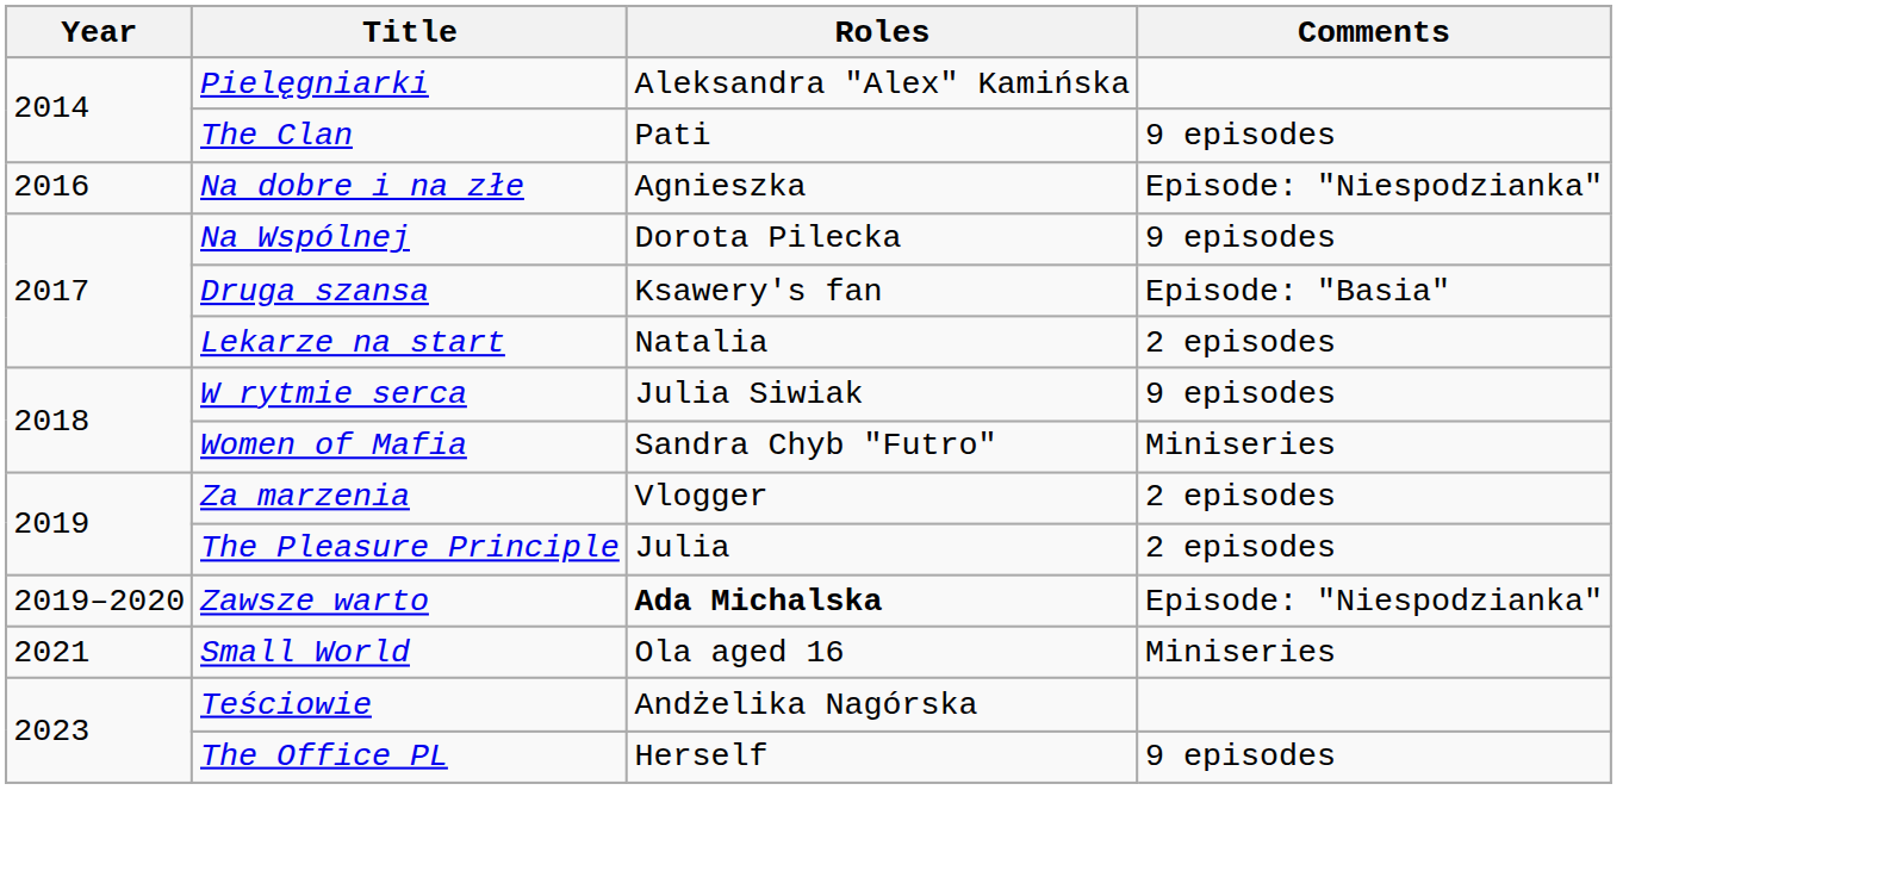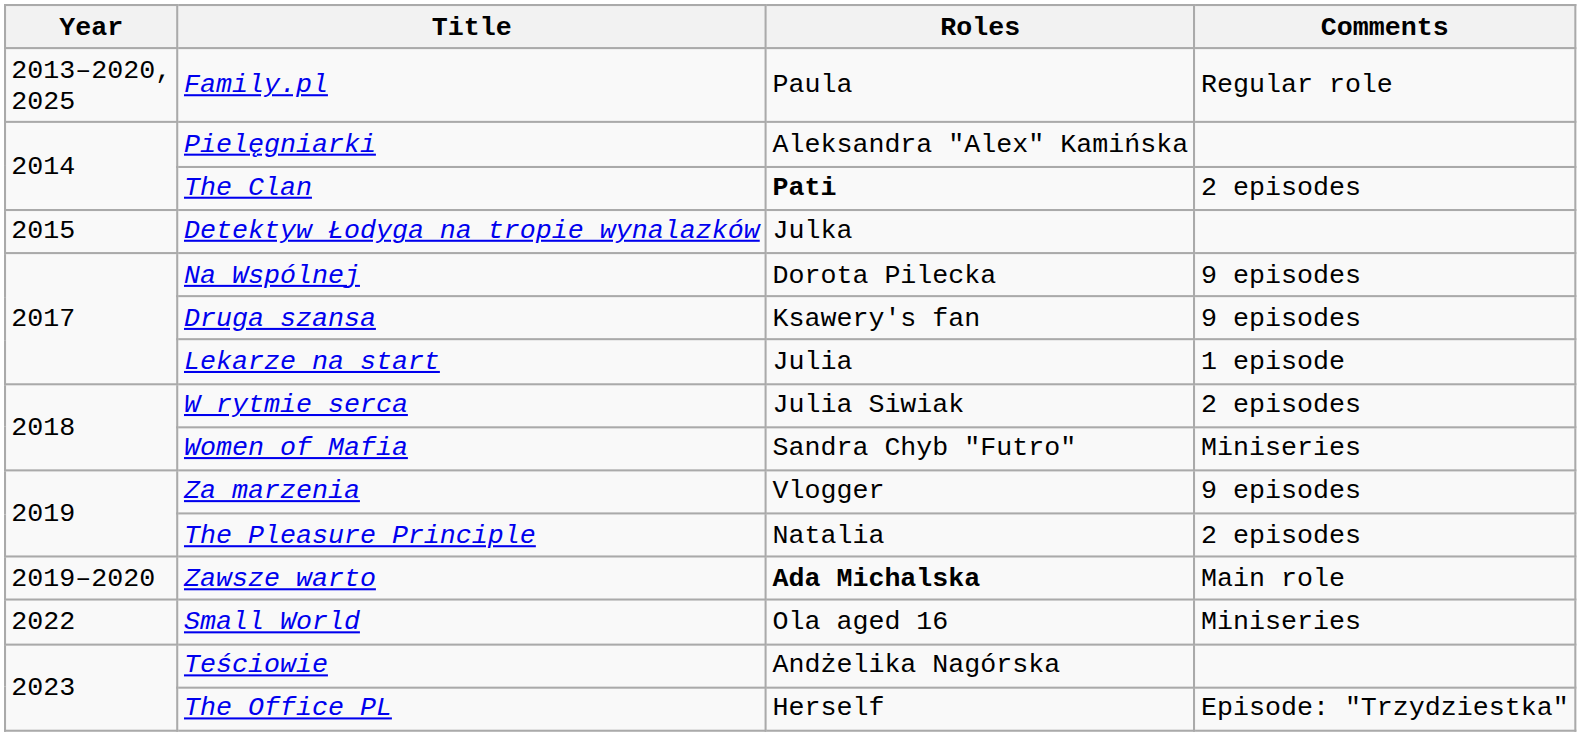 <table class="wikitable">
 <tr>
 <th>Year</th>
 <th>Title</th>
 <th>Roles</th>
 <th>Comments</th>
+</tr>
+<tr>
+<td>2013–2020,<br>2025</td>
+<td><em><a href='#'>Family.pl</a></em></td>
+<td>Paula</td>
+<td>Regular role</td>
 </tr>
 <tr>
 <td rowspan="2">2014</td>
 <td><em><a href='#'>Pielęgniarki</a></em></td>
 <td>Aleksandra "Alex" Kamińska</td>
 <td></td>
 </tr>
 <tr>
 <td><em><a href='#'>The Clan</a></em></td>
-<td>Pati</td>
-<td>9 episodes</td>
+<td><strong>Pati</strong></td>
+<td>2 episodes</td>
 </tr>
 <tr>
-<td>2016</td>
-<td><em><a href='#'>Na dobre i na złe</a></em></td>
-<td>Agnieszka</td>
-<td>Episode: "Niespodzianka"</td>
+<td>2015</td>
+<td><em><a href='#'>Detektyw Łodyga na tropie wynalazków</a></em></td>
+<td>Julka</td>
+<td></td>
 </tr>
 <tr>
 <td rowspan="3">2017</td>
 <td><em><a href='#'>Na Wspólnej</a></em></td>
 <td>Dorota Pilecka</td>
 <td>9 episodes</td>
 </tr>
 <tr>
 <td><em><a href='#'>Druga szansa</a></em></td>
 <td>Ksawery's fan</td>
-<td>Episode: "Basia"</td>
+<td>9 episodes</td>
 </tr>
 <tr>
 <td><em><a href='#'>Lekarze na start</a></em></td>
-<td>Natalia</td>
-<td>2 episodes</td>
+<td>Julia</td>
+<td>1 episode</td>
 </tr>
 <tr>
 <td rowspan="2">2018</td>
 <td><em><a href='#'>W rytmie serca</a></em></td>
 <td>Julia Siwiak</td>
-<td>9 episodes</td>
+<td>2 episodes</td>
 </tr>
 <tr>
 <td><em><a href='#'>Women of Mafia</a></em></td>
 <td>Sandra Chyb "Futro"</td>
 <td>Miniseries</td>
 </tr>
 <tr>
 <td rowspan="2">2019</td>
 <td><em><a href='#'>Za marzenia</a></em></td>
 <td>Vlogger</td>
-<td>2 episodes</td>
+<td>9 episodes</td>
 </tr>
 <tr>
 <td><em><a href='#'>The Pleasure Principle</a></em></td>
-<td>Julia</td>
+<td>Natalia</td>
 <td>2 episodes</td>
 </tr>
 <tr>
 <td>2019–2020</td>
 <td><em><a href='#'>Zawsze warto</a></em></td>
 <td><strong>Ada Michalska</strong></td>
-<td>Episode: "Niespodzianka"</td>
+<td>Main role</td>
 </tr>
 <tr>
-<td>2021</td>
+<td>2022</td>
 <td><em><a href='#'>Small World</a></em></td>
 <td>Ola aged 16</td>
 <td>Miniseries</td>
 </tr>
 <tr>
 <td rowspan="2">2023</td>
 <td><em><a href='#'>Teściowie</a></em></td>
 <td>Andżelika Nagórska</td>
 <td></td>
 </tr>
 <tr>
 <td><em><a href='#'>The Office PL</a></em></td>
 <td>Herself</td>
-<td>9 episodes</td>
+<td>Episode: "Trzydziestka"</td>
 </tr>
 </table>
